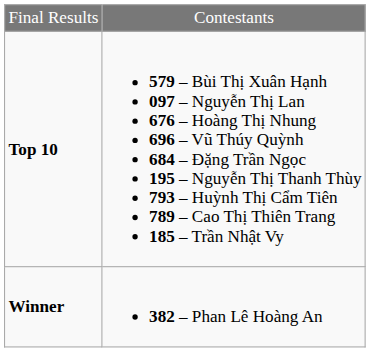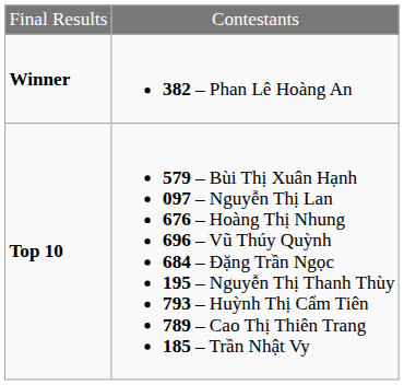 <table class="wikitable">
 <tr bgcolor="#787878" style="color:#FFFFFF" align="center">
 <td>Final Results</td>
 <td>Contestants</td>
 </tr>
 <tr>
+<td><strong>Winner</strong></td>
+<td><br><ul><li><strong>382</strong> – Phan Lê Hoàng An</li></ul></td>
+</tr>
+<tr>
 <td><strong>Top 10</strong></td>
 <td><br><ul><li><strong>579</strong> – Bùi Thị Xuân Hạnh</li><li><strong>097</strong> – Nguyễn Thị Lan</li><li><strong>676</strong> – Hoàng Thị Nhung</li><li><strong>696</strong> – Vũ Thúy Quỳnh</li><li><strong>684</strong> – Đặng Trần Ngọc</li><li><strong>195</strong> – Nguyễn Thị Thanh Thùy</li><li><strong>793</strong> – Huỳnh Thị Cẩm Tiên</li><li><strong>789</strong> – Cao Thị Thiên Trang</li><li><strong>185</strong> – Trần Nhật Vy</li></ul></td>
 </tr>
-<tr>
-<td><strong>Winner</strong></td>
-<td><br><ul><li><strong>382</strong> – Phan Lê Hoàng An</li></ul></td>
-</tr>
 </table>
